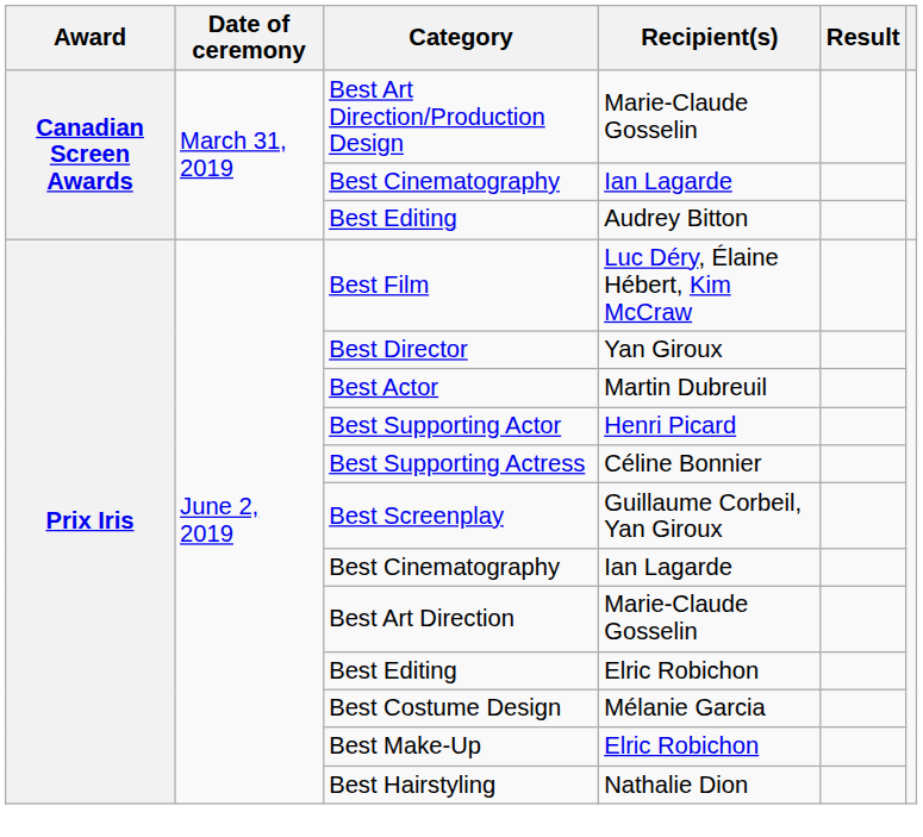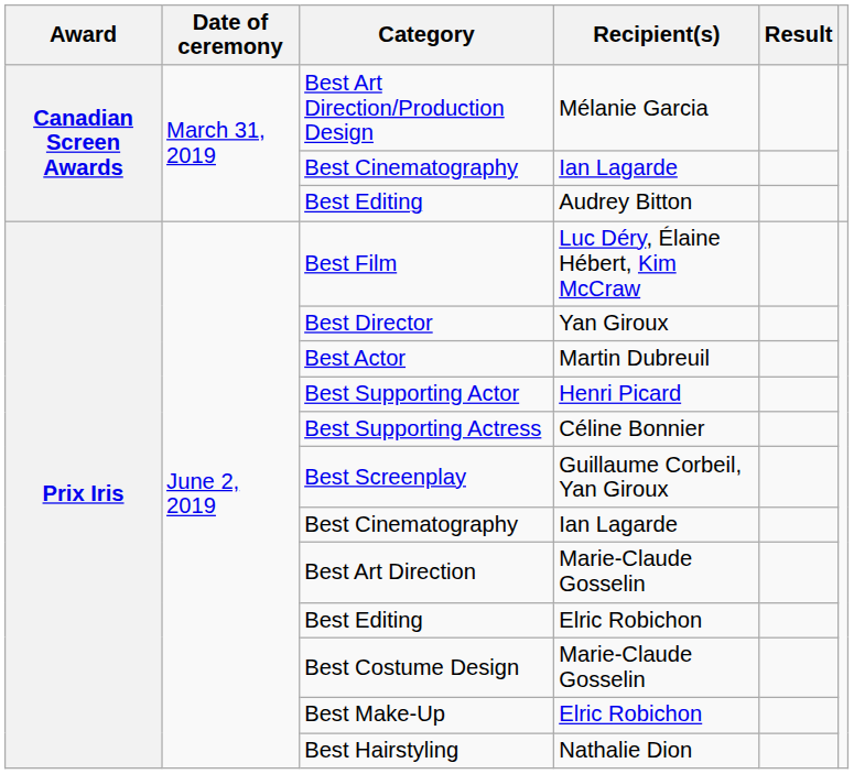 <table class="wikitable plainrowheaders sortable">
 <tr>
 <th scope="col">Award</th>
 <th scope="col">Date of ceremony</th>
 <th scope="col">Category</th>
 <th scope="col">Recipient(s)</th>
 <th scope="col">Result</th>
 <th scope="col" class="unsortable"></th>
 </tr>
 <tr>
 <th scope="row" rowspan=3><a href='#'>Canadian Screen Awards</a></th>
 <td rowspan="3"><a href='#'>March 31, 2019</a></td>
 <td><a href='#'>Best Art Direction/Production Design</a></td>
-<td>Marie-Claude Gosselin</td>
+<td>Mélanie Garcia</td>
 <td></td>
 <td rowspan="3"></td>
 </tr>
 <tr>
 <td><a href='#'>Best Cinematography</a></td>
 <td><a href='#'>Ian Lagarde</a></td>
 <td></td>
 </tr>
 <tr>
 <td><a href='#'>Best Editing</a></td>
 <td>Audrey Bitton</td>
 <td></td>
 </tr>
 <tr>
 <th scope="row" rowspan=12><a href='#'>Prix Iris</a></th>
 <td rowspan="12"><a href='#'>June 2, 2019</a></td>
 <td><a href='#'>Best Film</a></td>
 <td><a href='#'>Luc Déry</a>, Élaine Hébert, <a href='#'>Kim McCraw</a></td>
 <td></td>
 <td rowspan=12></td>
 </tr>
 <tr>
 <td><a href='#'>Best Director</a></td>
 <td>Yan Giroux</td>
 <td></td>
 </tr>
 <tr>
 <td><a href='#'>Best Actor</a></td>
 <td>Martin Dubreuil</td>
 <td></td>
 </tr>
 <tr>
 <td><a href='#'>Best Supporting Actor</a></td>
 <td><a href='#'>Henri Picard</a></td>
 <td></td>
 </tr>
 <tr>
 <td><a href='#'>Best Supporting Actress</a></td>
 <td>Céline Bonnier</td>
 <td></td>
 </tr>
 <tr>
 <td><a href='#'>Best Screenplay</a></td>
 <td>Guillaume Corbeil, Yan Giroux</td>
 <td></td>
 </tr>
 <tr>
 <td>Best Cinematography</td>
 <td>Ian Lagarde</td>
 <td></td>
 </tr>
 <tr>
 <td>Best Art Direction</td>
 <td>Marie-Claude Gosselin</td>
 <td></td>
 </tr>
 <tr>
 <td>Best Editing</td>
 <td>Elric Robichon</td>
 <td></td>
 </tr>
 <tr>
 <td>Best Costume Design</td>
-<td>Mélanie Garcia</td>
+<td>Marie-Claude Gosselin</td>
 <td></td>
 </tr>
 <tr>
 <td>Best Make-Up</td>
 <td><a href='#'>Elric Robichon</a></td>
 <td></td>
 </tr>
 <tr>
 <td>Best Hairstyling</td>
 <td>Nathalie Dion</td>
 <td></td>
 </tr>
 </table>
